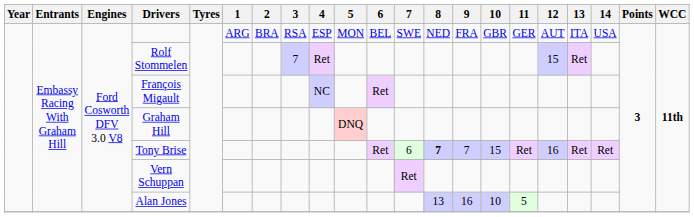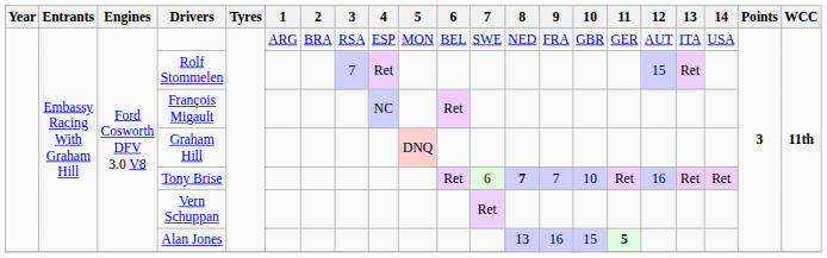 <table class="wikitable" style="text-align:center; font-size:95%">
 <tr>
 <th>Year</th>
 <th>Entrants</th>
 <th>Engines</th>
 <th>Drivers</th>
 <th>Tyres</th>
 <th>1</th>
 <th>2</th>
 <th>3</th>
 <th>4</th>
 <th>5</th>
 <th>6</th>
 <th>7</th>
 <th>8</th>
 <th>9</th>
 <th>10</th>
 <th>11</th>
 <th>12</th>
 <th>13</th>
 <th>14</th>
 <th>Points</th>
 <th>WCC</th>
 </tr>
 <tr>
 <td rowspan=7></td>
 <td rowspan=7><a href='#'>Embassy Racing</a> <a href='#'>With Graham Hill</a></td>
 <td rowspan=7><a href='#'>Ford</a> <a href='#'>Cosworth DFV</a> <br>3.0 <a href='#'>V8</a></td>
 <td></td>
 <td rowspan=7></td>
 <td><a href='#'>ARG</a></td>
 <td><a href='#'>BRA</a></td>
 <td><a href='#'>RSA</a></td>
 <td><a href='#'>ESP</a></td>
 <td><a href='#'>MON</a></td>
 <td><a href='#'>BEL</a></td>
 <td><a href='#'>SWE</a></td>
 <td><a href='#'>NED</a></td>
 <td><a href='#'>FRA</a></td>
 <td><a href='#'>GBR</a></td>
 <td><a href='#'>GER</a></td>
 <td><a href='#'>AUT</a></td>
 <td><a href='#'>ITA</a></td>
 <td><a href='#'>USA</a></td>
 <td rowspan=7><strong>3</strong></td>
 <td rowspan=7><strong>11th</strong></td>
 </tr>
 <tr>
 <td><a href='#'>Rolf Stommelen</a></td>
 <td></td>
 <td></td>
 <td style="background:#CFCFFF;">7</td>
 <td style="background:#EFCFFF;">Ret</td>
 <td></td>
 <td></td>
 <td></td>
 <td></td>
 <td></td>
 <td></td>
 <td></td>
 <td style="background:#CFCFFF;">15</td>
 <td style="background:#EFCFFF;">Ret</td>
 <td></td>
 </tr>
 <tr>
 <td><a href='#'>François Migault</a></td>
 <td></td>
 <td></td>
 <td></td>
 <td style="background:#CFCFFF;">NC</td>
 <td></td>
 <td style="background:#EFCFFF;">Ret</td>
 <td></td>
 <td></td>
 <td></td>
 <td></td>
 <td></td>
 <td></td>
 <td></td>
 <td></td>
 </tr>
 <tr>
 <td><a href='#'>Graham Hill</a></td>
 <td></td>
 <td></td>
 <td></td>
 <td></td>
 <td style="background:#FFCFCF;">DNQ</td>
 <td></td>
 <td></td>
 <td></td>
 <td></td>
 <td></td>
 <td></td>
 <td></td>
 <td></td>
 <td></td>
 </tr>
 <tr>
 <td><a href='#'>Tony Brise</a></td>
 <td></td>
 <td></td>
 <td></td>
 <td></td>
 <td></td>
 <td style="background:#EFCFFF;">Ret</td>
 <td style="background:#DFFFDF;">6</td>
 <td style="background:#CFCFFF;"><strong>7</strong></td>
 <td style="background:#CFCFFF;">7</td>
-<td style="background:#CFCFFF;">15</td>
+<td style="background:#CFCFFF;">10</td>
 <td style="background:#EFCFFF;">Ret</td>
 <td style="background:#CFCFFF;">16</td>
 <td style="background:#EFCFFF;">Ret</td>
 <td style="background:#EFCFFF;">Ret</td>
 </tr>
 <tr>
 <td><a href='#'>Vern Schuppan</a></td>
 <td></td>
 <td></td>
 <td></td>
 <td></td>
 <td></td>
 <td></td>
 <td style="background:#EFCFFF;">Ret</td>
 <td></td>
 <td></td>
 <td></td>
 <td></td>
 <td></td>
 <td></td>
 <td></td>
 </tr>
 <tr>
 <td><a href='#'>Alan Jones</a></td>
 <td></td>
 <td></td>
 <td></td>
 <td></td>
 <td></td>
 <td></td>
 <td></td>
 <td style="background:#CFCFFF;">13</td>
 <td style="background:#CFCFFF;">16</td>
-<td style="background:#CFCFFF;">10</td>
-<td style="background:#DFFFDF;">5</td>
+<td style="background:#CFCFFF;">15</td>
+<td style="background:#DFFFDF;"><strong>5</strong></td>
 <td></td>
 <td></td>
 <td></td>
 </tr>
 <tr>
 </tr>
 </table>
